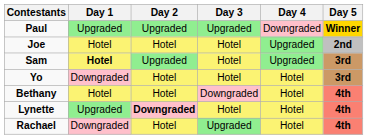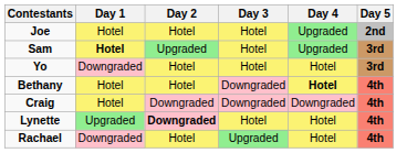 <table class="wikitable" style="text-align:center;">
 <tr>
 <th>Contestants</th>
 <th>Day 1</th>
 <th>Day 2</th>
 <th>Day 3</th>
 <th>Day 4</th>
 <th>Day 5</th>
-</tr>
-<tr>
-<td><strong>Paul</strong></td>
-<td style="background:lightgreen;">Upgraded</td>
-<td style="background:lightgreen;">Upgraded</td>
-<td style="background:lightgreen;">Upgraded</td>
-<td style="background:pink;">Downgraded</td>
-<td style="background:gold;"><strong>Winner</strong></td>
 </tr>
 <tr>
 <td><strong>Joe</strong></td>
 <td style="background:#FBF373;">Hotel</td>
 <td style="background:#FBF373;">Hotel</td>
 <td style="background:#FBF373;">Hotel</td>
 <td style="background:lightgreen;">Upgraded</td>
 <td style="background:silver;"><strong>2nd</strong></td>
 </tr>
 <tr>
 <td><strong>Sam</strong></td>
 <td style="background:#FBF373;"><strong>Hotel</strong></td>
 <td style="background:lightgreen;">Upgraded</td>
 <td style="background:#FBF373;">Hotel</td>
 <td style="background:lightgreen;">Upgraded</td>
 <td style="background:#CC9966;"><strong>3rd</strong></td>
 </tr>
 <tr>
 <td><strong>Yo</strong></td>
 <td style="background:pink;">Downgraded</td>
 <td style="background:#FBF373;">Hotel</td>
 <td style="background:#FBF373;">Hotel</td>
 <td style="background:#FBF373;">Hotel</td>
 <td style="background:#CC9966;"><strong>3rd</strong></td>
 </tr>
 <tr>
 <td><strong>Bethany</strong></td>
 <td style="background:#FBF373;">Hotel</td>
 <td style="background:#FBF373;">Hotel</td>
 <td style="background:pink;">Downgraded</td>
+<td style="background:#FBF373;"><strong>Hotel</strong></td>
+<td style="background:salmon;"><strong>4th</strong></td>
+</tr>
+<tr>
+<td><strong>Craig</strong></td>
 <td style="background:#FBF373;">Hotel</td>
+<td style="background:pink;">Downgraded</td>
+<td style="background:pink;">Downgraded</td>
+<td style="background:pink;">Downgraded</td>
 <td style="background:salmon;"><strong>4th</strong></td>
 </tr>
 <tr>
 <td><strong>Lynette</strong></td>
 <td style="background:lightgreen;">Upgraded</td>
 <td style="background:pink;"><strong>Downgraded</strong></td>
 <td style="background:#FBF373;">Hotel</td>
 <td style="background:#FBF373;">Hotel</td>
 <td style="background:salmon;"><strong>4th</strong></td>
 </tr>
 <tr>
 <td><strong>Rachael</strong></td>
 <td style="background:pink;">Downgraded</td>
 <td style="background:#FBF373;">Hotel</td>
 <td style="background:lightgreen;">Upgraded</td>
 <td style="background:#FBF373;">Hotel</td>
 <td style="background:salmon;"><strong>4th</strong></td>
 </tr>
 </table>
